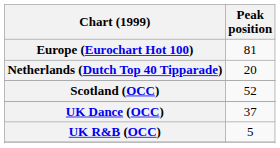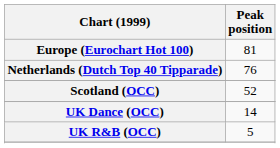 <table class="wikitable sortable plainrowheaders" style="text-align:center">
 <tr>
 <th>Chart (1999)</th>
 <th>Peak<br>position</th>
 </tr>
 <tr>
 <th scope="row">Europe (<a href='#'>Eurochart Hot 100</a>)</th>
 <td style="text-align:center;">81</td>
 </tr>
 <tr>
 <th scope="row">Netherlands (<a href='#'>Dutch Top 40 Tipparade</a>)</th>
-<td style="text-align:center;">20</td>
+<td style="text-align:center;">76</td>
 </tr>
 <tr>
 </tr>
 <tr>
 <th scope="row">Scotland (<a href='#'>OCC</a>)</th>
 <td style="text-align:center;">52</td>
 </tr>
 <tr>
 </tr>
 <tr>
 <th scope="row"><a href='#'>UK Dance</a> (<a href='#'>OCC</a>)</th>
-<td style="text-align:center;">37</td>
+<td style="text-align:center;">14</td>
 </tr>
 <tr>
 <th scope="row"><a href='#'>UK R&B</a> (<a href='#'>OCC</a>)</th>
 <td style="text-align:center;">5</td>
 </tr>
 <tr>
 </tr>
 <tr>
 </tr>
 <tr>
 </tr>
 </table>
